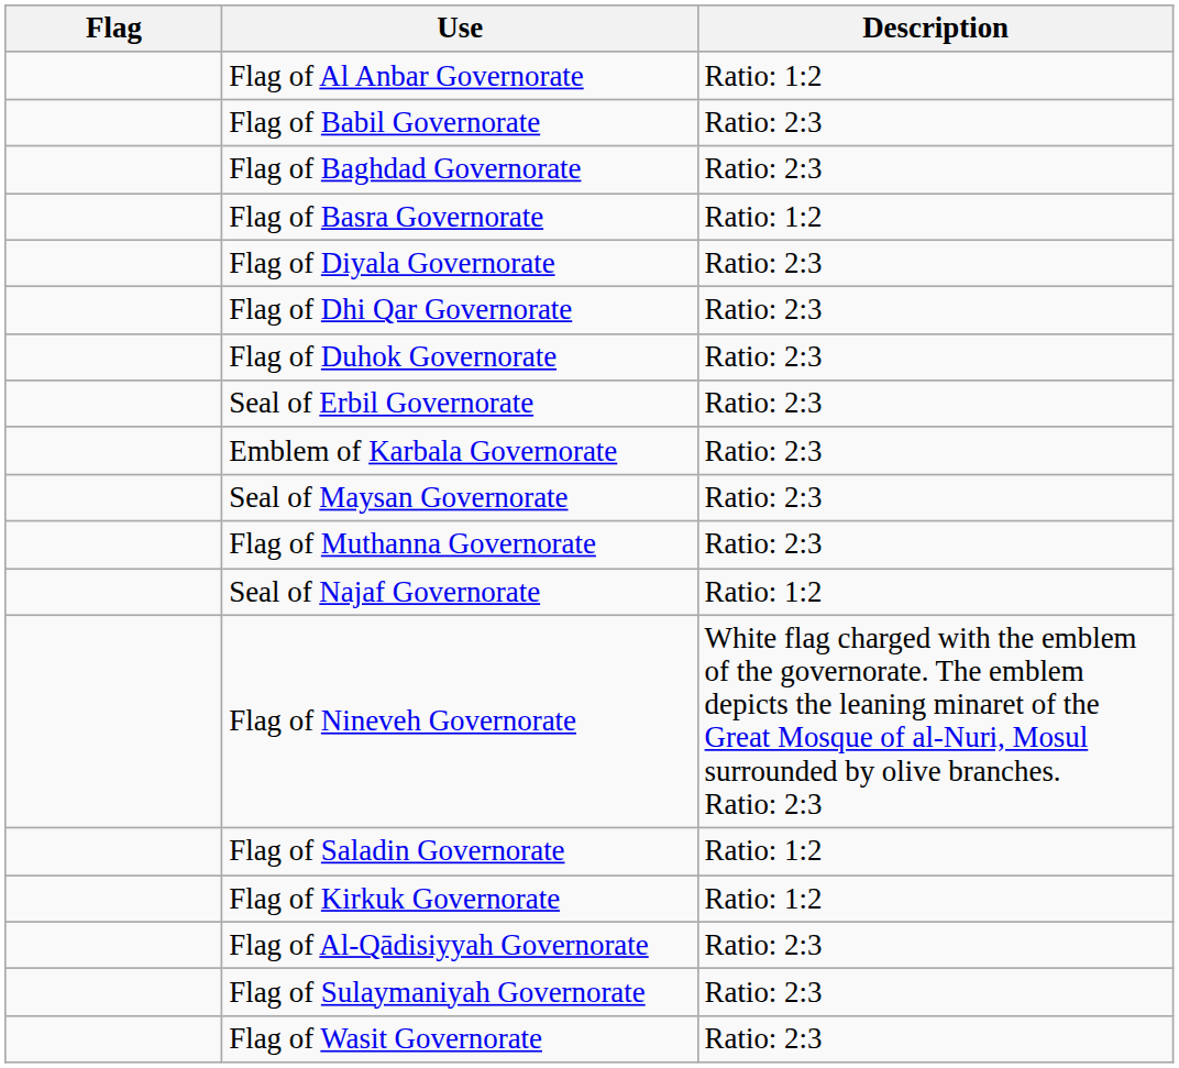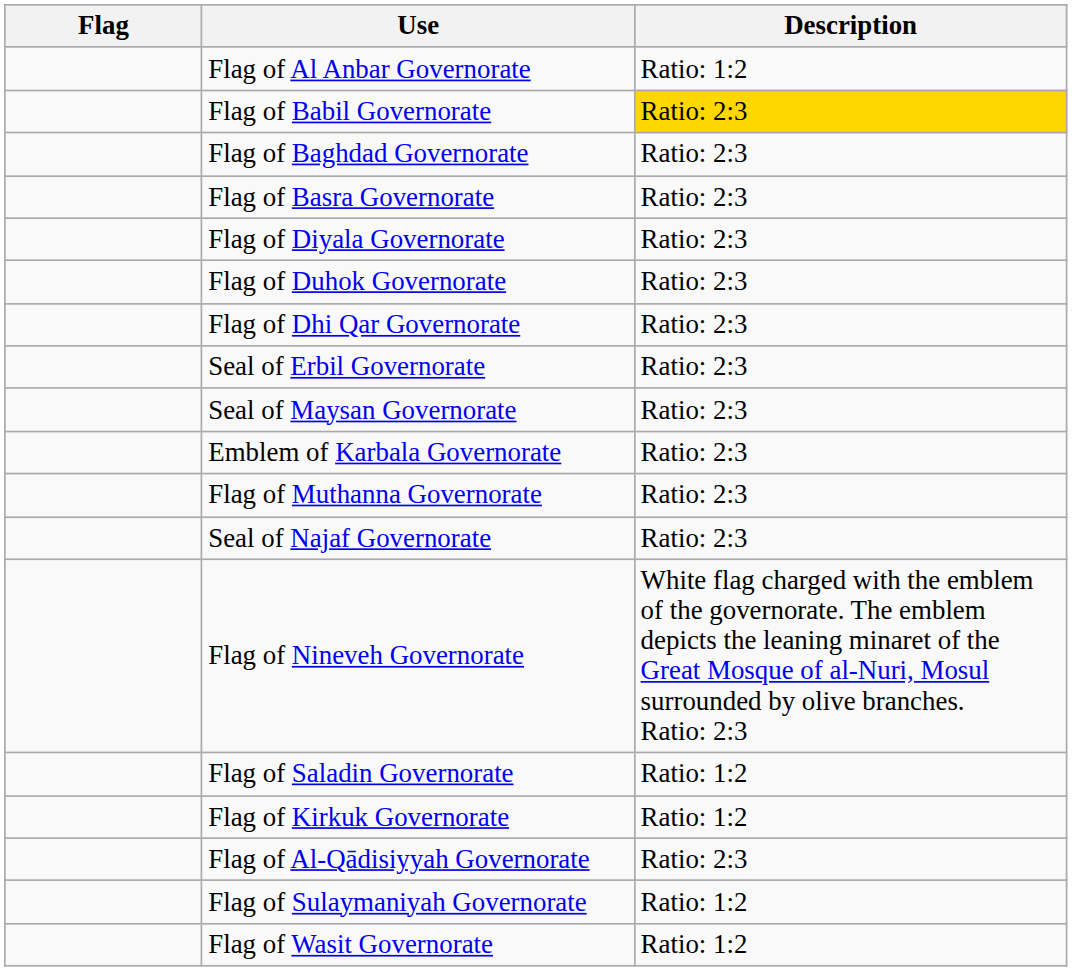 <table class="wikitable">
 <tr>
 <th style="width:110px;">Flag</th>
 <th style="width:250px;">Use</th>
 <th style="width:250px;">Description</th>
 </tr>
 <tr>
 <td></td>
 <td>Flag of <a href='#'>Al Anbar Governorate</a></td>
 <td>Ratio: 1:2</td>
 </tr>
 <tr>
 <td></td>
 <td>Flag of <a href='#'>Babil Governorate</a></td>
-<td>Ratio: 2:3</td>
+<td style="background: gold;">Ratio: 2:3</td>
 </tr>
 <tr>
 <td></td>
 <td>Flag of <a href='#'>Baghdad Governorate</a></td>
 <td>Ratio: 2:3</td>
 </tr>
 <tr>
 <td></td>
 <td>Flag of <a href='#'>Basra Governorate</a></td>
-<td>Ratio: 1:2</td>
+<td>Ratio: 2:3</td>
 </tr>
 <tr>
 <td></td>
 <td>Flag of <a href='#'>Diyala Governorate</a></td>
+<td>Ratio: 2:3</td>
+</tr>
+<tr>
+<td></td>
+<td>Flag of <a href='#'>Duhok Governorate</a></td>
 <td>Ratio: 2:3</td>
 </tr>
 <tr>
 <td></td>
 <td>Flag of <a href='#'>Dhi Qar Governorate</a></td>
 <td>Ratio: 2:3</td>
 </tr>
 <tr>
 <td></td>
-<td>Flag of <a href='#'>Duhok Governorate</a></td>
-<td>Ratio: 2:3</td>
-</tr>
-<tr>
-<td></td>
 <td>Seal of <a href='#'>Erbil Governorate</a></td>
 <td>Ratio: 2:3</td>
 </tr>
 <tr>
 <td></td>
-<td>Emblem of <a href='#'>Karbala Governorate</a></td>
+<td>Seal of <a href='#'>Maysan Governorate</a></td>
 <td>Ratio: 2:3</td>
 </tr>
 <tr>
 <td></td>
-<td>Seal of <a href='#'>Maysan Governorate</a></td>
+<td>Emblem of <a href='#'>Karbala Governorate</a></td>
 <td>Ratio: 2:3</td>
 </tr>
 <tr>
 <td></td>
 <td>Flag of <a href='#'>Muthanna Governorate</a></td>
 <td>Ratio: 2:3</td>
 </tr>
 <tr>
 <td></td>
 <td>Seal of <a href='#'>Najaf Governorate</a></td>
-<td>Ratio: 1:2</td>
+<td>Ratio: 2:3</td>
 </tr>
 <tr>
 <td></td>
 <td>Flag of <a href='#'>Nineveh Governorate</a></td>
 <td>White flag charged with the emblem of the governorate. The emblem depicts the leaning minaret of the <a href='#'>Great Mosque of al-Nuri, Mosul</a> surrounded by olive branches.<br>Ratio: 2:3</td>
 </tr>
 <tr>
 <td></td>
 <td>Flag of <a href='#'>Saladin Governorate</a></td>
 <td>Ratio: 1:2</td>
 </tr>
 <tr>
 <td></td>
 <td>Flag of <a href='#'>Kirkuk Governorate</a></td>
 <td>Ratio: 1:2</td>
 </tr>
 <tr>
 <td></td>
 <td>Flag of <a href='#'>Al-Qādisiyyah Governorate</a></td>
 <td>Ratio: 2:3</td>
 </tr>
 <tr>
 <td></td>
 <td>Flag of <a href='#'>Sulaymaniyah Governorate</a></td>
-<td>Ratio: 2:3</td>
+<td>Ratio: 1:2</td>
 </tr>
 <tr>
 <td></td>
 <td>Flag of <a href='#'>Wasit Governorate</a></td>
-<td>Ratio: 2:3</td>
+<td>Ratio: 1:2</td>
 </tr>
 </table>
